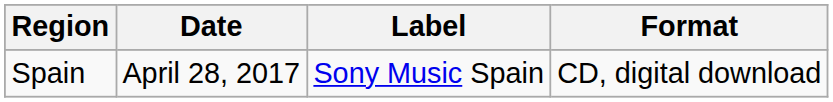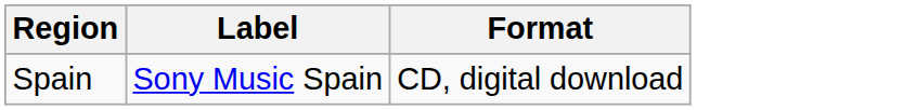 <table class="wikitable">
 <tr>
 <th>Region</th>
-<th>Date</th>
 <th>Label</th>
 <th>Format</th>
 </tr>
 <tr>
 <td>Spain</td>
-<td>April 28, 2017</td>
 <td><a href='#'>Sony Music</a> Spain</td>
 <td>CD, digital download</td>
 </tr>
 </table>
